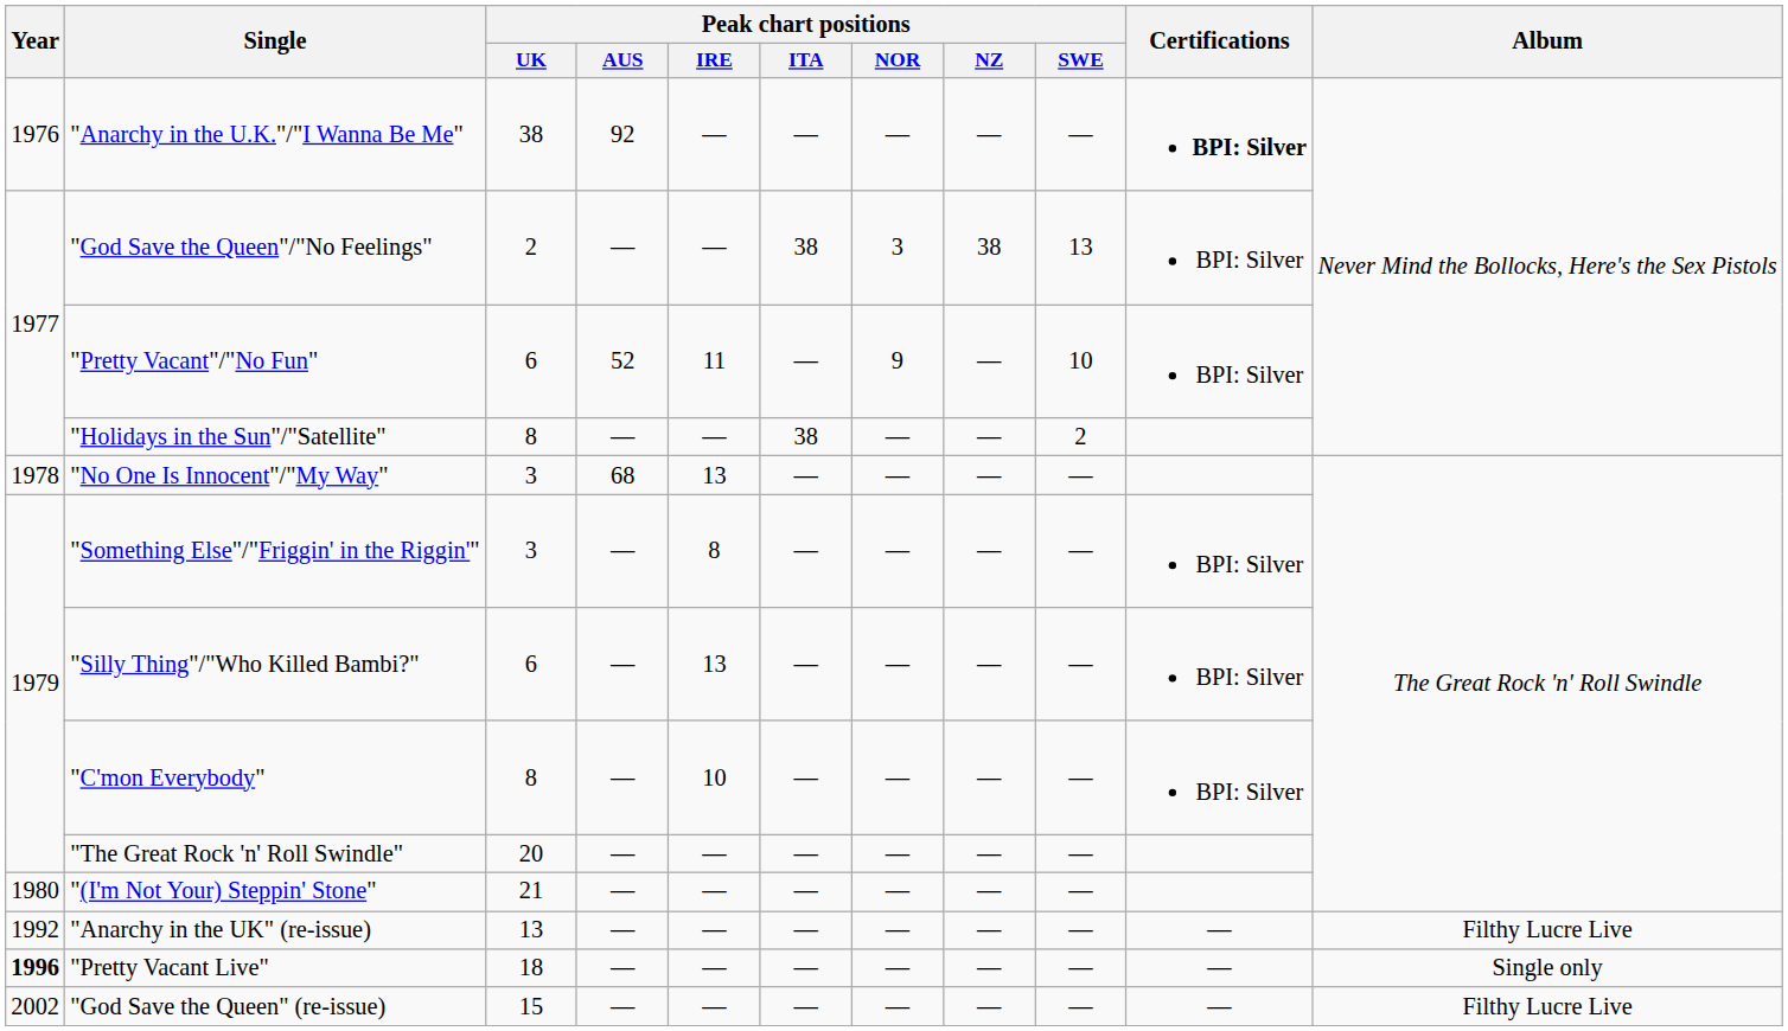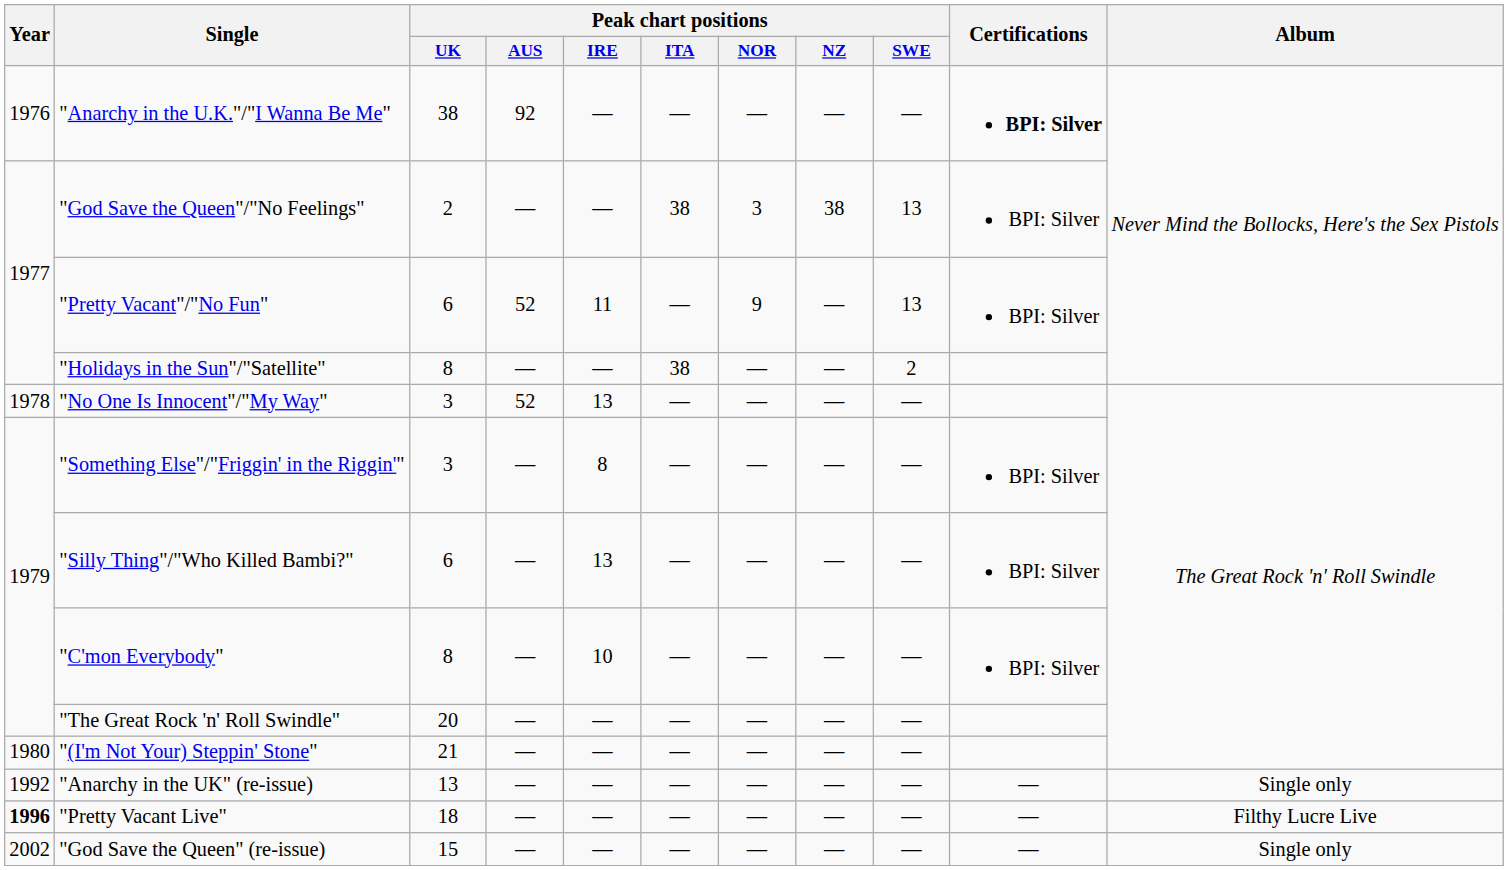 <table class="wikitable" style="text-align:center;">
 <tr>
 <th rowspan="2">Year</th>
 <th rowspan="2">Single</th>
 <th colspan="7">Peak chart positions</th>
 <th rowspan="2">Certifications</th>
 <th rowspan="2">Album</th>
 </tr>
 <tr>
 <th style="width:4em;font-size:85%"><a href='#'>UK</a><br></th>
 <th style="width:4em;font-size:85%"><a href='#'>AUS</a><br></th>
 <th style="width:4em;font-size:85%"><a href='#'>IRE</a><br></th>
 <th style="width:4em;font-size:85%"><a href='#'>ITA</a><br></th>
 <th style="width:4em;font-size:85%"><a href='#'>NOR</a><br></th>
 <th style="width:4em;font-size:85%"><a href='#'>NZ</a><br></th>
 <th style="width:4em;font-size:85%"><a href='#'>SWE</a><br></th>
 </tr>
 <tr>
 <td>1976</td>
 <td style="text-align:left;">"<a href='#'>Anarchy in the U.K.</a>"/"<a href='#'>I Wanna Be Me</a>"</td>
 <td>38</td>
 <td>92</td>
 <td>—</td>
 <td>—</td>
 <td>—</td>
 <td>—</td>
 <td>—</td>
 <td><strong><br><ul><li>BPI: Silver</li></ul></strong></td>
 <td rowspan="4"><em>Never Mind the Bollocks, Here's the Sex Pistols</em></td>
 </tr>
 <tr>
 <td rowspan="3">1977</td>
 <td style="text-align:left;">"<a href='#'>God Save the Queen</a>"/"No Feelings"</td>
 <td>2</td>
 <td>—</td>
 <td>—</td>
 <td>38</td>
 <td>3</td>
 <td>38</td>
 <td>13</td>
 <td><br><ul><li>BPI: Silver</li></ul></td>
 </tr>
 <tr>
 <td style="text-align:left;">"<a href='#'>Pretty Vacant</a>"/"<a href='#'>No Fun</a>"</td>
 <td>6</td>
 <td>52</td>
 <td>11</td>
 <td>—</td>
 <td>9</td>
 <td>—</td>
-<td>10</td>
+<td>13</td>
 <td><br><ul><li>BPI: Silver</li></ul></td>
 </tr>
 <tr>
 <td style="text-align:left;">"<a href='#'>Holidays in the Sun</a>"/"Satellite"</td>
 <td>8</td>
 <td>—</td>
 <td>—</td>
 <td>38</td>
 <td>—</td>
 <td>—</td>
 <td>2</td>
 <td></td>
 </tr>
 <tr>
 <td>1978</td>
 <td style="text-align:left;">"<a href='#'>No One Is Innocent</a>"/"<a href='#'>My Way</a>"</td>
 <td>3</td>
-<td>68</td>
+<td>52</td>
 <td>13</td>
 <td>—</td>
 <td>—</td>
 <td>—</td>
 <td>—</td>
 <td></td>
 <td rowspan="6"><em>The Great Rock 'n' Roll Swindle</em></td>
 </tr>
 <tr>
 <td rowspan="4">1979</td>
 <td style="text-align:left;">"<a href='#'>Something Else</a>"/"<a href='#'>Friggin' in the Riggin'</a>"</td>
 <td>3</td>
 <td>—</td>
 <td>8</td>
 <td>—</td>
 <td>—</td>
 <td>—</td>
 <td>—</td>
 <td><br><ul><li>BPI: Silver</li></ul></td>
 </tr>
 <tr>
 <td style="text-align:left;">"<a href='#'>Silly Thing</a>"/"Who Killed Bambi?" </td>
 <td>6</td>
 <td>—</td>
 <td>13</td>
 <td>—</td>
 <td>—</td>
 <td>—</td>
 <td>—</td>
 <td><br><ul><li>BPI: Silver</li></ul></td>
 </tr>
 <tr>
 <td style="text-align:left;">"<a href='#'>C'mon Everybody</a>"</td>
 <td>8</td>
 <td>—</td>
 <td>10</td>
 <td>—</td>
 <td>—</td>
 <td>—</td>
 <td>—</td>
 <td><br><ul><li>BPI: Silver</li></ul></td>
 </tr>
 <tr>
 <td style="text-align:left;">"The Great Rock 'n' Roll Swindle"</td>
 <td>20</td>
 <td>—</td>
 <td>—</td>
 <td>—</td>
 <td>—</td>
 <td>—</td>
 <td>—</td>
 <td></td>
 </tr>
 <tr>
 <td rowspan="1">1980</td>
 <td style="text-align:left;">"<a href='#'>(I'm Not Your) Steppin' Stone</a>"</td>
 <td>21</td>
 <td>—</td>
 <td>—</td>
 <td>—</td>
 <td>—</td>
 <td>—</td>
 <td>—</td>
 <td></td>
 </tr>
 <tr>
 <td rowspan="1">1992</td>
 <td style="text-align:left;">"Anarchy in the UK" (re-issue)</td>
 <td>13</td>
 <td>—</td>
 <td>—</td>
 <td>—</td>
 <td>—</td>
 <td>—</td>
 <td>—</td>
 <td>—</td>
-<td>Filthy Lucre Live</td>
+<td>Single only</td>
 </tr>
 <tr>
 <td rowspan="1"><strong>1996</strong></td>
 <td style="text-align:left;">"Pretty Vacant Live"</td>
 <td>18</td>
 <td>—</td>
 <td>—</td>
 <td>—</td>
 <td>—</td>
 <td>—</td>
 <td>—</td>
 <td>—</td>
-<td>Single only</td>
+<td>Filthy Lucre Live</td>
 </tr>
 <tr>
 <td rowspan="1">2002</td>
 <td style="text-align:left;">"God Save the Queen" (re-issue)</td>
 <td>15</td>
 <td>—</td>
 <td>—</td>
 <td>—</td>
 <td>—</td>
 <td>—</td>
 <td>—</td>
 <td>—</td>
-<td>Filthy Lucre Live</td>
+<td>Single only</td>
 </tr>
 <tr>
 </tr>
 </table>
